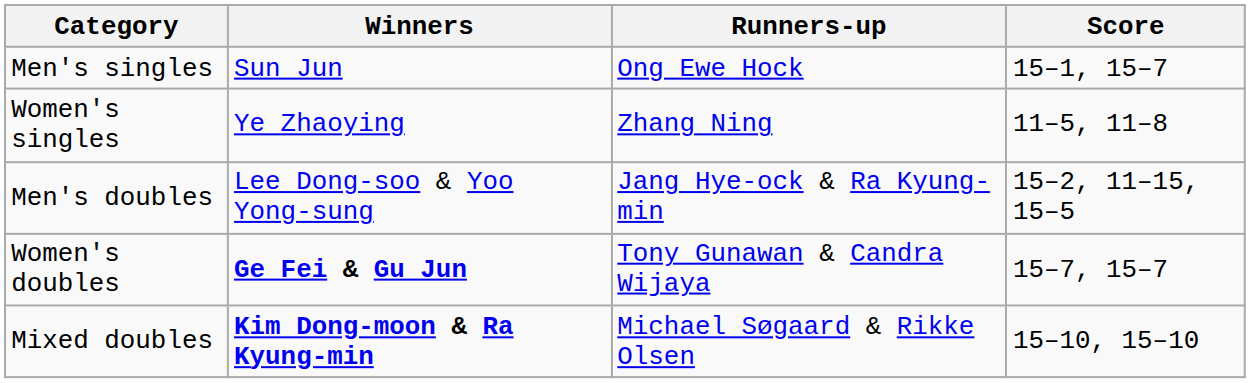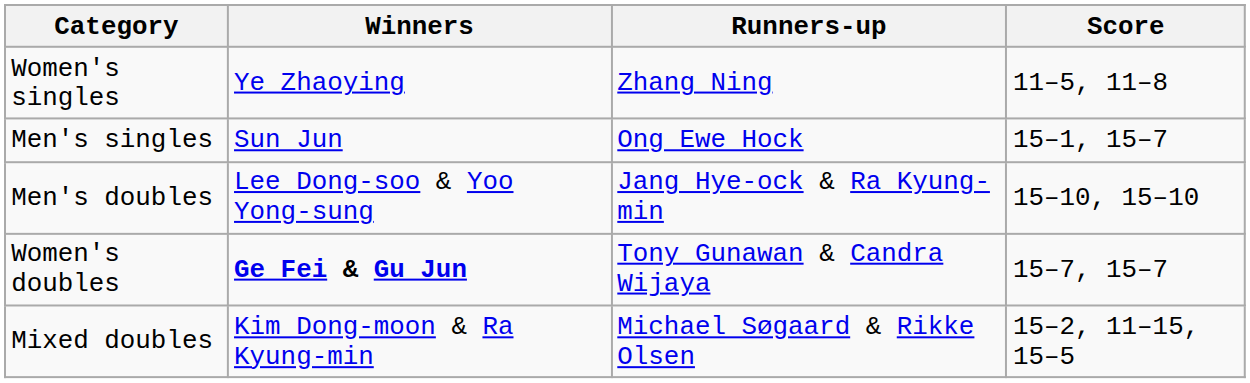 <table class=wikitable style="margin:auto;">
 <tr>
 <th>Category</th>
 <th>Winners</th>
 <th>Runners-up</th>
 <th>Score</th>
 </tr>
 <tr>
+<td>Women's singles</td>
+<td> <a href='#'>Ye Zhaoying</a></td>
+<td> <a href='#'>Zhang Ning</a></td>
+<td>11–5, 11–8</td>
+</tr>
+<tr>
 <td>Men's singles</td>
 <td> <a href='#'>Sun Jun</a></td>
 <td> <a href='#'>Ong Ewe Hock</a></td>
 <td>15–1, 15–7</td>
 </tr>
 <tr>
-<td>Women's singles</td>
-<td> <a href='#'>Ye Zhaoying</a></td>
-<td> <a href='#'>Zhang Ning</a></td>
-<td>11–5, 11–8</td>
-</tr>
-<tr>
 <td>Men's doubles</td>
 <td> <a href='#'>Lee Dong-soo</a> & <a href='#'>Yoo Yong-sung</a></td>
 <td> <a href='#'>Jang Hye-ock</a> & <a href='#'>Ra Kyung-min</a></td>
-<td>15–2, 11–15, 15–5</td>
+<td>15–10, 15–10</td>
 </tr>
 <tr>
 <td>Women's doubles</td>
 <td><strong> <a href='#'>Ge Fei</a> & <a href='#'>Gu Jun</a></strong></td>
 <td> <a href='#'>Tony Gunawan</a> & <a href='#'>Candra Wijaya</a></td>
 <td>15–7, 15–7</td>
 </tr>
 <tr>
 <td>Mixed doubles</td>
-<td><strong> <a href='#'>Kim Dong-moon</a> & <a href='#'>Ra Kyung-min</a></strong></td>
+<td> <a href='#'>Kim Dong-moon</a> & <a href='#'>Ra Kyung-min</a></td>
 <td> <a href='#'>Michael Søgaard</a> & <a href='#'>Rikke Olsen</a></td>
-<td>15–10, 15–10</td>
+<td>15–2, 11–15, 15–5</td>
 </tr>
 </table>
